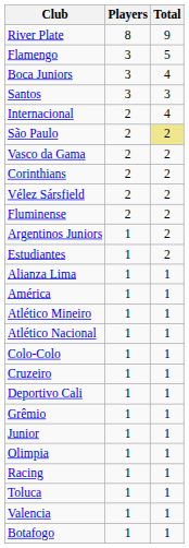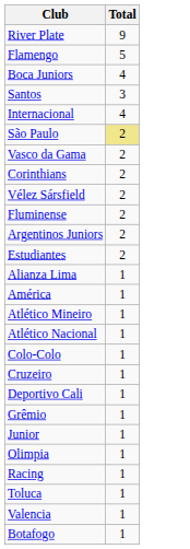 <table class="wikitable sortable" style="text-align: center;">
 <tr>
 <th>Club</th>
-<th>Players</th>
 <th>Total</th>
 </tr>
 <tr>
 <td align=left> <a href='#'>River Plate</a></td>
-<td>8</td>
 <td>9</td>
 </tr>
 <tr>
 <td align="left"> <a href='#'>Flamengo</a></td>
-<td>3</td>
 <td>5</td>
 </tr>
 <tr>
 <td align=left> <a href='#'>Boca Juniors</a></td>
-<td>3</td>
 <td>4</td>
 </tr>
 <tr>
 <td align=left> <a href='#'>Santos</a></td>
 <td>3</td>
-<td>3</td>
 </tr>
 <tr>
 <td align=left> <a href='#'>Internacional</a></td>
-<td>2</td>
 <td>4</td>
 </tr>
 <tr>
 <td align=left> <a href='#'>São Paulo</a></td>
-<td>2</td>
 <td style="background: khaki;">2</td>
 </tr>
 <tr>
 <td align=left> <a href='#'>Vasco da Gama</a></td>
 <td>2</td>
-<td>2</td>
 </tr>
 <tr>
 <td align=left> <a href='#'>Corinthians</a></td>
-<td>2</td>
 <td>2</td>
 </tr>
 <tr>
 <td align=left> <a href='#'>Vélez Sársfield</a></td>
 <td>2</td>
-<td>2</td>
 </tr>
 <tr>
 <td align=left> <a href='#'>Fluminense</a></td>
 <td>2</td>
-<td>2</td>
 </tr>
 <tr>
 <td align=left> <a href='#'>Argentinos Juniors</a></td>
-<td>1</td>
 <td>2</td>
 </tr>
 <tr>
 <td align=left> <a href='#'>Estudiantes</a></td>
-<td>1</td>
 <td>2</td>
 </tr>
 <tr>
 <td align=left> <a href='#'>Alianza Lima</a></td>
 <td>1</td>
-<td>1</td>
 </tr>
 <tr>
 <td align=left> <a href='#'>América</a></td>
-<td>1</td>
 <td>1</td>
 </tr>
 <tr>
 <td align=left> <a href='#'>Atlético Mineiro</a></td>
 <td>1</td>
-<td>1</td>
 </tr>
 <tr>
 <td align=left> <a href='#'>Atlético Nacional</a></td>
-<td>1</td>
 <td>1</td>
 </tr>
 <tr>
 <td align=left> <a href='#'>Colo-Colo</a></td>
 <td>1</td>
-<td>1</td>
 </tr>
 <tr>
 <td align=left> <a href='#'>Cruzeiro</a></td>
-<td>1</td>
 <td>1</td>
 </tr>
 <tr>
 <td align=left> <a href='#'>Deportivo Cali</a></td>
 <td>1</td>
-<td>1</td>
 </tr>
 <tr>
 <td align=left> <a href='#'>Grêmio</a></td>
-<td>1</td>
 <td>1</td>
 </tr>
 <tr>
 <td align=left> <a href='#'>Junior</a></td>
 <td>1</td>
-<td>1</td>
 </tr>
 <tr>
 <td align=left> <a href='#'>Olimpia</a></td>
-<td>1</td>
 <td>1</td>
 </tr>
 <tr>
 <td align=left> <a href='#'>Racing</a></td>
 <td>1</td>
-<td>1</td>
 </tr>
 <tr>
 <td align=left> <a href='#'>Toluca</a></td>
-<td>1</td>
 <td>1</td>
 </tr>
 <tr>
 <td align=left> <a href='#'>Valencia</a></td>
 <td>1</td>
-<td>1</td>
 </tr>
 <tr>
 <td align=left> <a href='#'>Botafogo</a></td>
 <td>1</td>
-<td>1</td>
 </tr>
 </table>
